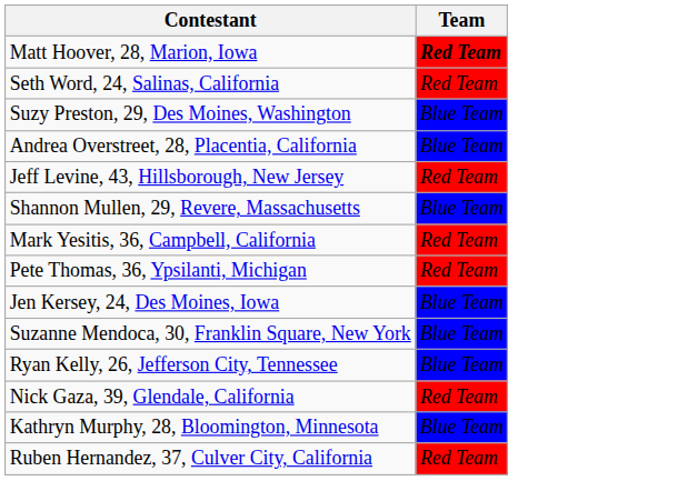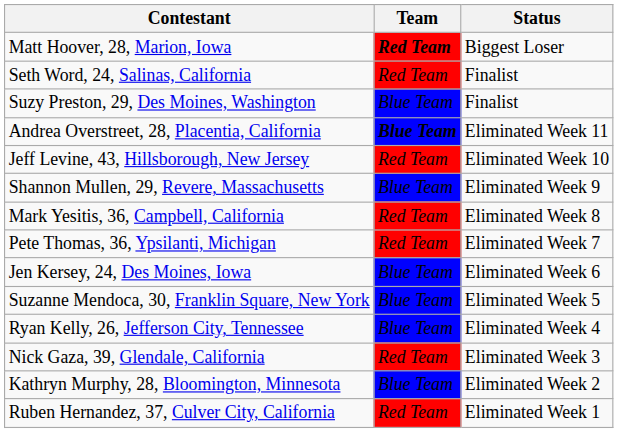 <table class="wikitable sortable">
 <tr>
 <th>Contestant</th>
 <th>Team</th>
+<th>Status</th>
 </tr>
 <tr>
 <td>Matt Hoover, 28, <a href='#'>Marion, Iowa</a></td>
 <td bgcolor="red"><strong><span><em>Red Team</em></span></strong></td>
+<td>Biggest Loser</td>
 </tr>
 <tr>
 <td>Seth Word, 24, <a href='#'>Salinas, California</a></td>
 <td bgcolor="red"><span><em>Red Team</em></span></td>
+<td>Finalist</td>
 </tr>
 <tr>
 <td>Suzy Preston, 29, <a href='#'>Des Moines, Washington</a></td>
 <td bgcolor="blue"><span><em>Blue Team</em></span></td>
+<td>Finalist</td>
 </tr>
 <tr>
 <td>Andrea Overstreet, 28, <a href='#'>Placentia, California</a></td>
-<td bgcolor="blue"><span><em>Blue Team</em></span></td>
+<td bgcolor="blue"><strong><span><em>Blue Team</em></span></strong></td>
+<td>Eliminated Week 11</td>
 </tr>
 <tr>
 <td>Jeff Levine, 43, <a href='#'>Hillsborough, New Jersey</a></td>
 <td bgcolor="red"><span><em>Red Team</em></span></td>
+<td>Eliminated Week 10</td>
 </tr>
 <tr>
 <td>Shannon Mullen, 29, <a href='#'>Revere, Massachusetts</a></td>
 <td bgcolor="blue"><span><em>Blue Team</em></span></td>
+<td>Eliminated Week 9</td>
 </tr>
 <tr>
 <td>Mark Yesitis, 36, <a href='#'>Campbell, California</a></td>
 <td bgcolor="red"><span><em>Red Team</em></span></td>
+<td>Eliminated Week 8</td>
 </tr>
 <tr>
 <td>Pete Thomas, 36, <a href='#'>Ypsilanti, Michigan</a></td>
 <td bgcolor="red"><span><em>Red Team</em></span></td>
+<td>Eliminated Week 7</td>
 </tr>
 <tr>
 <td>Jen Kersey, 24, <a href='#'>Des Moines, Iowa</a></td>
 <td bgcolor="blue"><span><em>Blue Team</em></span></td>
+<td>Eliminated Week 6</td>
 </tr>
 <tr>
 <td>Suzanne Mendoca, 30, <a href='#'>Franklin Square, New York</a></td>
 <td bgcolor="blue"><span><em>Blue Team</em></span></td>
+<td>Eliminated Week 5</td>
 </tr>
 <tr>
 <td>Ryan Kelly, 26, <a href='#'>Jefferson City, Tennessee</a></td>
 <td bgcolor="blue"><span><em>Blue Team</em></span></td>
+<td>Eliminated Week 4</td>
 </tr>
 <tr>
 <td>Nick Gaza, 39, <a href='#'>Glendale, California</a></td>
 <td bgcolor="red"><span><em>Red Team</em></span></td>
+<td>Eliminated Week 3</td>
 </tr>
 <tr>
 <td>Kathryn Murphy, 28, <a href='#'>Bloomington, Minnesota</a></td>
 <td bgcolor="blue"><span><em>Blue Team</em></span></td>
+<td>Eliminated Week 2</td>
 </tr>
 <tr>
 <td>Ruben Hernandez, 37, <a href='#'>Culver City, California</a></td>
 <td bgcolor="red"><span><em>Red Team</em></span></td>
+<td>Eliminated Week 1</td>
 </tr>
 </table>
